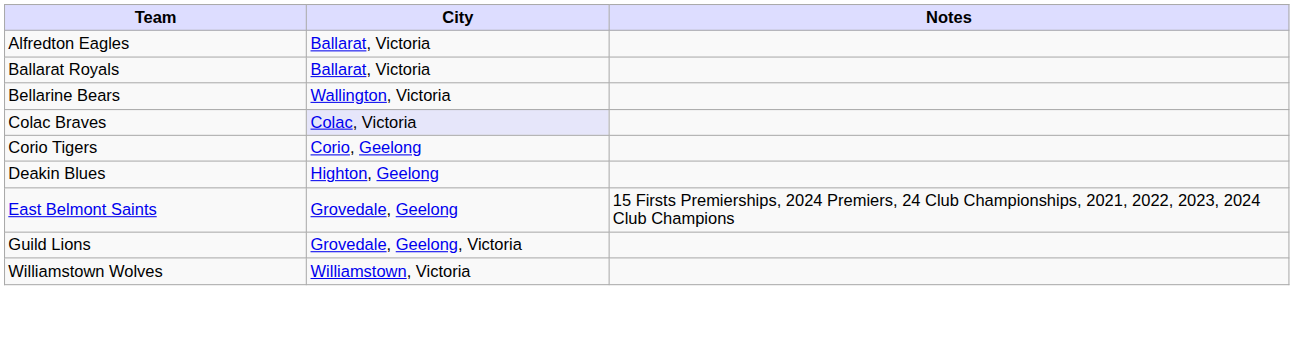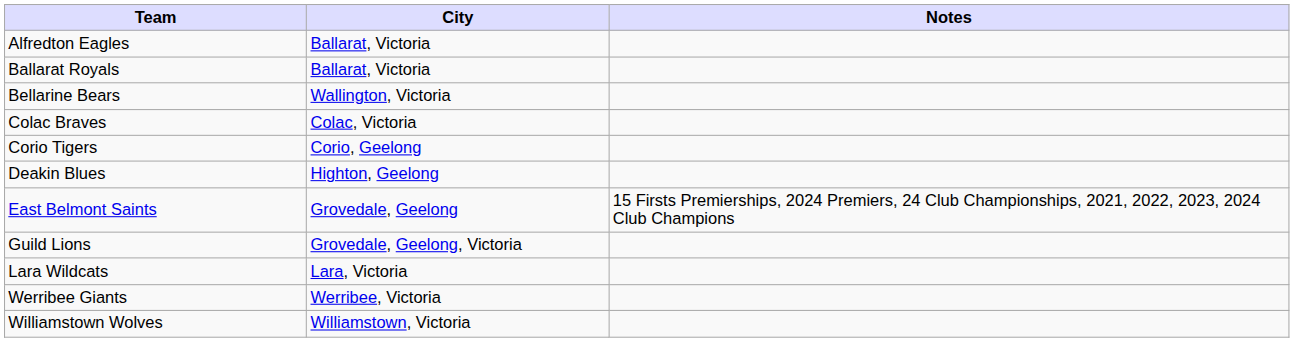 <table class="wikitable">
 <tr>
 <th style="background:#ddf; width:20%;">Team</th>
 <th style="background:#ddf; width:20%;">City</th>
 <th style="background:#ddf; width:45%;">Notes</th>
 </tr>
 <tr>
 <td>Alfredton Eagles</td>
 <td><a href='#'>Ballarat</a>, Victoria</td>
 <td></td>
 </tr>
 <tr>
 <td>Ballarat Royals</td>
 <td><a href='#'>Ballarat</a>, Victoria</td>
 <td></td>
 </tr>
 <tr>
 <td>Bellarine Bears</td>
 <td><a href='#'>Wallington</a>, Victoria</td>
 </tr>
 <tr>
 <td>Colac Braves</td>
-<td style="background: lavender;"><a href='#'>Colac</a>, Victoria</td>
+<td><a href='#'>Colac</a>, Victoria</td>
 <td></td>
 </tr>
 <tr>
 <td>Corio Tigers</td>
 <td><a href='#'>Corio</a>, <a href='#'>Geelong</a></td>
 <td></td>
 </tr>
 <tr>
 <td>Deakin Blues</td>
 <td><a href='#'>Highton</a>, <a href='#'>Geelong</a></td>
 <td></td>
 </tr>
 <tr>
 <td><a href='#'>East Belmont Saints</a></td>
 <td><a href='#'>Grovedale</a>, <a href='#'>Geelong</a></td>
 <td>15 Firsts Premierships, 2024 Premiers, 24 Club Championships, 2021, 2022, 2023, 2024 Club Champions</td>
 </tr>
 <tr>
 <td>Guild Lions</td>
 <td><a href='#'>Grovedale</a>, <a href='#'>Geelong</a>, Victoria</td>
 </tr>
 <tr>
+<td>Lara Wildcats</td>
+<td><a href='#'>Lara</a>, Victoria</td>
+<td></td>
+</tr>
+<tr>
+<td>Werribee Giants</td>
+<td><a href='#'>Werribee</a>, Victoria</td>
+<td></td>
+</tr>
+<tr>
 <td>Williamstown Wolves</td>
 <td><a href='#'>Williamstown</a>, Victoria</td>
 <td></td>
 </tr>
 </table>
